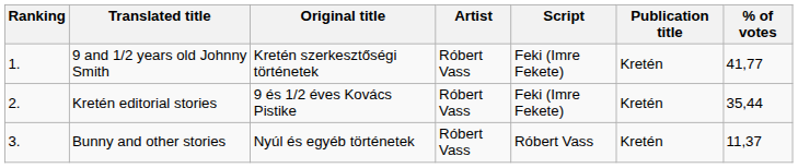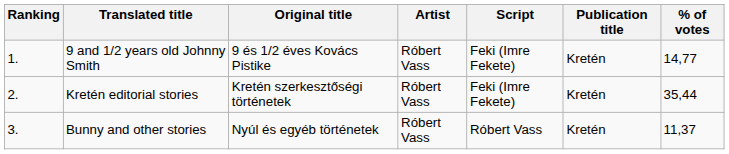 <table | class="wikitable">
 <tr valign="top">
 <th><strong>Ranking</strong></th>
 <th><strong>Translated title</strong></th>
 <th><strong>Original title</strong></th>
 <th><strong>Artist</strong></th>
 <th><strong>Script</strong></th>
 <th><strong>Publication title</strong></th>
 <th><strong>% of votes</strong></th>
 </tr>
 <tr>
 <td>1.</td>
 <td>9 and 1/2 years old Johnny Smith</td>
-<td>Kretén szerkesztőségi történetek</td>
+<td>9 és 1/2 éves Kovács Pistike</td>
 <td>Róbert Vass</td>
 <td>Feki (Imre Fekete)</td>
 <td>Kretén</td>
-<td>41,77</td>
+<td>14,77</td>
 </tr>
 <tr>
 <td>2.</td>
 <td>Kretén editorial stories</td>
-<td>9 és 1/2 éves Kovács Pistike</td>
+<td>Kretén szerkesztőségi történetek</td>
 <td>Róbert Vass</td>
 <td>Feki (Imre Fekete)</td>
 <td>Kretén</td>
 <td>35,44</td>
 </tr>
 <tr>
 <td>3.</td>
 <td>Bunny and other stories</td>
 <td>Nyúl és egyéb történetek</td>
 <td>Róbert Vass</td>
 <td>Róbert Vass</td>
 <td>Kretén</td>
 <td>11,37</td>
 </tr>
 </table>
